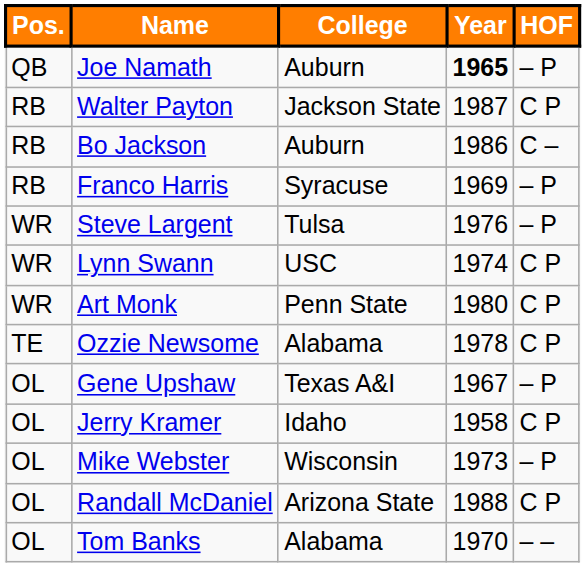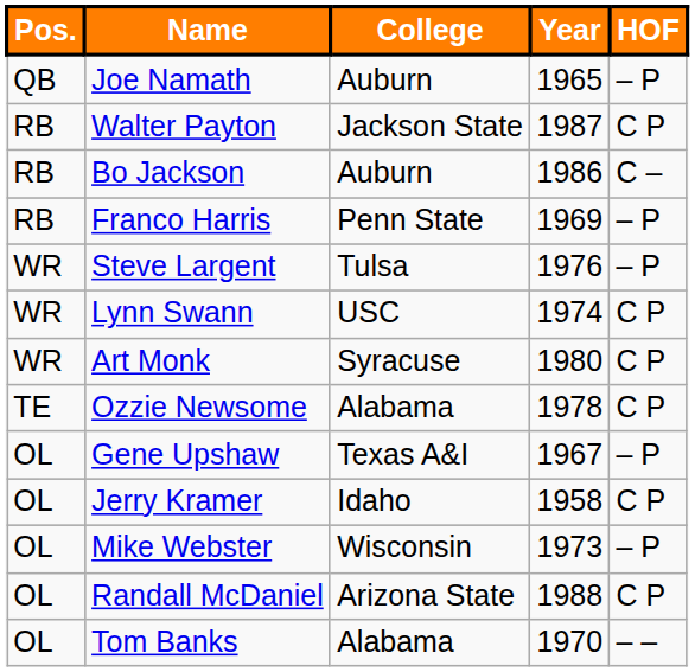 <table class="wikitable">
 <tr>
 <th style="background:#FF7E00; color:#fff; border:2px solid #000000;">Pos.</th>
 <th style="background:#FF7E00; color:#fff; border:2px solid #000000;">Name</th>
 <th style="background:#FF7E00; color:#fff; border:2px solid #000000;">College</th>
 <th style="background:#FF7E00; color:#fff; border:2px solid #000000;">Year</th>
 <th style="background:#FF7E00; color:#fff; border:2px solid #000000;">HOF</th>
 </tr>
 <tr>
 <td>QB</td>
 <td><a href='#'>Joe Namath</a></td>
 <td>Auburn</td>
-<td><strong>1965</strong></td>
+<td>1965</td>
 <td>– P</td>
 </tr>
 <tr>
 <td>RB</td>
 <td><a href='#'>Walter Payton</a></td>
 <td>Jackson State</td>
 <td>1987</td>
 <td>C P</td>
 </tr>
 <tr>
 <td>RB</td>
 <td><a href='#'>Bo Jackson</a></td>
 <td>Auburn</td>
 <td>1986</td>
 <td>C –</td>
 </tr>
 <tr>
 <td>RB</td>
 <td><a href='#'>Franco Harris</a></td>
-<td>Syracuse</td>
+<td>Penn State</td>
 <td>1969</td>
 <td>– P</td>
 </tr>
 <tr>
 <td>WR</td>
 <td><a href='#'>Steve Largent</a></td>
 <td>Tulsa</td>
 <td>1976</td>
 <td>– P</td>
 </tr>
 <tr>
 <td>WR</td>
 <td><a href='#'>Lynn Swann</a></td>
 <td>USC</td>
 <td>1974</td>
 <td>C P</td>
 </tr>
 <tr>
 <td>WR</td>
 <td><a href='#'>Art Monk</a></td>
-<td>Penn State</td>
+<td>Syracuse</td>
 <td>1980</td>
 <td>C P</td>
 </tr>
 <tr>
 <td>TE</td>
 <td><a href='#'>Ozzie Newsome</a></td>
 <td>Alabama</td>
 <td>1978</td>
 <td>C P</td>
 </tr>
 <tr>
 <td>OL</td>
 <td><a href='#'>Gene Upshaw</a></td>
 <td>Texas A&I</td>
 <td>1967</td>
 <td>– P</td>
 </tr>
 <tr>
 <td>OL</td>
 <td><a href='#'>Jerry Kramer</a></td>
 <td>Idaho</td>
 <td>1958</td>
 <td>C P</td>
 </tr>
 <tr>
 <td>OL</td>
 <td><a href='#'>Mike Webster</a></td>
 <td>Wisconsin</td>
 <td>1973</td>
 <td>– P</td>
 </tr>
 <tr>
 <td>OL</td>
 <td><a href='#'>Randall McDaniel</a></td>
 <td>Arizona State</td>
 <td>1988</td>
 <td>C P</td>
 </tr>
 <tr>
 <td>OL</td>
 <td><a href='#'>Tom Banks</a></td>
 <td>Alabama</td>
 <td>1970</td>
 <td>– –</td>
 </tr>
 </table>
